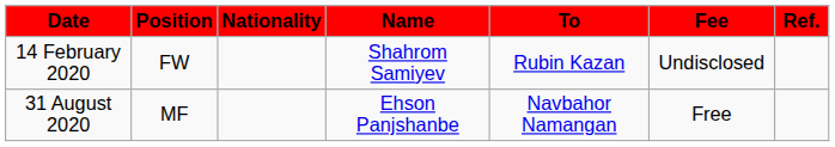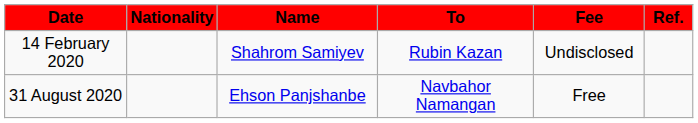 <table class="wikitable"  style="text-align:center; font-size:90%; ">
 <tr>
 <th style="background:#FF0000; color:#000000; width:150px;">Date</th>
-<th style="background:#FF0000; color:#000000; width:55px;">Position</th>
 <th style="background:#FF0000; color:#000000; width:55px;">Nationality</th>
 <th style="background:#FF0000; color:#000000; width:200px;">Name</th>
 <th style="background:#FF0000; color:#000000; width:200px;">To</th>
 <th style="background:#FF0000; color:#000000; width:105px;">Fee</th>
 <th style="background:#FF0000; color:#000000; width:45px;">Ref.</th>
 </tr>
 <tr>
 <td>14 February 2020</td>
-<td>FW</td>
 <td></td>
 <td><a href='#'>Shahrom Samiyev</a></td>
 <td><a href='#'>Rubin Kazan</a></td>
 <td>Undisclosed</td>
 <td></td>
 </tr>
 <tr>
 <td>31 August 2020</td>
-<td>MF</td>
 <td></td>
 <td><a href='#'>Ehson Panjshanbe</a></td>
 <td><a href='#'>Navbahor Namangan</a></td>
 <td>Free</td>
 <td></td>
 </tr>
 </table>
